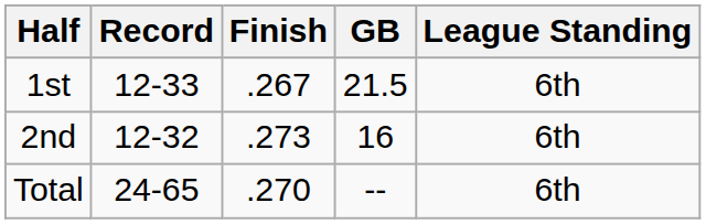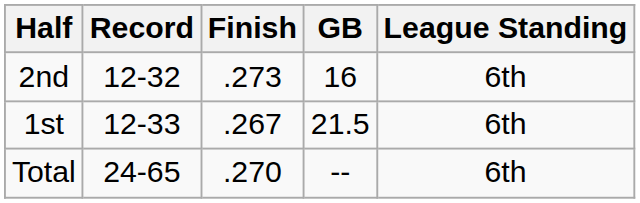 <table class="wikitable" style="text-align:center">
 <tr>
 <th>Half</th>
 <th>Record</th>
 <th>Finish</th>
 <th>GB</th>
 <th>League Standing</th>
 </tr>
 <tr>
+<td>2nd</td>
+<td>12-32</td>
+<td>.273</td>
+<td>16</td>
+<td>6th</td>
+</tr>
+<tr>
 <td>1st</td>
 <td>12-33</td>
 <td>.267</td>
 <td>21.5</td>
-<td>6th</td>
-</tr>
-<tr>
-<td>2nd</td>
-<td>12-32</td>
-<td>.273</td>
-<td>16</td>
 <td>6th</td>
 </tr>
 <tr>
 <td>Total</td>
 <td>24-65</td>
 <td>.270</td>
 <td>--</td>
 <td>6th</td>
 </tr>
 </table>
